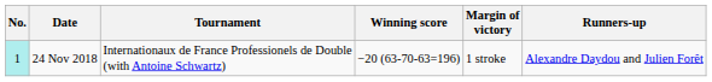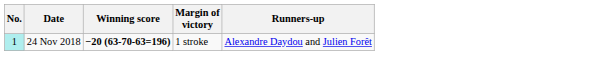 <table class="wikitable" style="font-size:95%;">
 <tr>
 <th>No.</th>
 <th>Date</th>
-<th>Tournament</th>
 <th>Winning score</th>
 <th>Margin of<br>victory</th>
 <th>Runners-up</th>
 </tr>
 <tr>
 <td align=center style="background: paleturquoise;">1</td>
 <td align=right>24 Nov 2018</td>
-<td>Internationaux de France Professionels de Double<br>(with  <a href='#'>Antoine Schwartz</a>)</td>
-<td>−20 (63-70-63=196)</td>
+<td><strong>−20 (63-70-63=196)</strong></td>
 <td>1 stroke</td>
 <td> <a href='#'>Alexandre Daydou</a> and  <a href='#'>Julien Forêt</a></td>
 </tr>
 </table>
